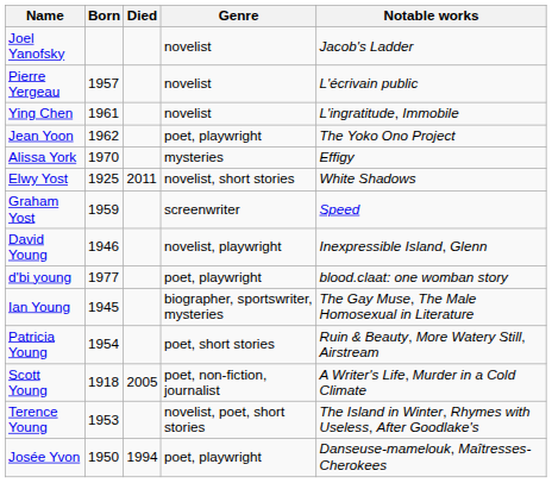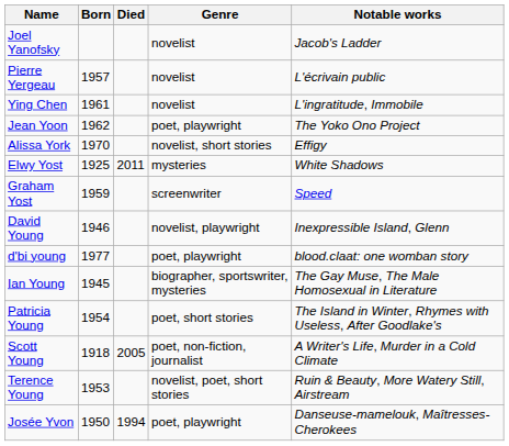 <table class="wikitable sortable" style="text-align:left; line-height:18px; width:100%;">
 <tr>
 <th scope="col" style="width:15%;">Name</th>
 <th scope="col" style="width:5%;">Born</th>
 <th scope="col" style="width:5%;">Died</th>
 <th scope="col" style="width:30%;">Genre</th>
 <th scope="col" style="width:45%;">Notable works</th>
 </tr>
 <tr>
 <td scope="row"><a href='#'>Joel Yanofsky</a></td>
 <td></td>
 <td></td>
 <td>novelist</td>
 <td><em>Jacob's Ladder</em></td>
 </tr>
 <tr>
 <td scope="row"><a href='#'>Pierre Yergeau</a></td>
 <td>1957</td>
 <td></td>
 <td>novelist</td>
 <td><em>L'écrivain public</em></td>
 </tr>
 <tr>
 <td scope="row"><a href='#'>Ying Chen</a></td>
 <td>1961</td>
 <td></td>
 <td>novelist</td>
 <td><em>L'ingratitude</em>, <em>Immobile</em></td>
 </tr>
 <tr>
 <td scope="row"><a href='#'>Jean Yoon</a></td>
 <td>1962</td>
 <td></td>
 <td>poet, playwright</td>
 <td><em>The Yoko Ono Project</em></td>
 </tr>
 <tr>
 <td scope="row"><a href='#'>Alissa York</a></td>
 <td>1970</td>
 <td></td>
-<td>mysteries</td>
+<td>novelist, short stories</td>
 <td><em>Effigy</em></td>
 </tr>
 <tr>
 <td scope="row"><a href='#'>Elwy Yost</a></td>
 <td>1925</td>
 <td>2011</td>
-<td>novelist, short stories</td>
+<td>mysteries</td>
 <td><em>White Shadows</em></td>
 </tr>
 <tr>
 <td scope="row"><a href='#'>Graham Yost</a></td>
 <td>1959</td>
 <td></td>
 <td>screenwriter</td>
 <td><em><a href='#'>Speed</a></em></td>
 </tr>
 <tr>
 <td scope="row"><a href='#'>David Young</a></td>
 <td>1946</td>
 <td></td>
 <td>novelist, playwright</td>
 <td><em>Inexpressible Island</em>, <em>Glenn</em></td>
 </tr>
 <tr>
 <td scope="row"><a href='#'>d'bi young</a></td>
 <td>1977</td>
 <td></td>
 <td>poet, playwright</td>
 <td><em>blood.claat: one womban story</em></td>
 </tr>
 <tr>
 <td scope="row"><a href='#'>Ian Young</a></td>
 <td>1945</td>
 <td></td>
 <td>biographer, sportswriter, mysteries</td>
 <td><em>The Gay Muse</em>, <em>The Male Homosexual in Literature</em></td>
 </tr>
 <tr>
 <td scope="row"><a href='#'>Patricia Young</a></td>
 <td>1954</td>
 <td></td>
 <td>poet, short stories</td>
-<td><em>Ruin & Beauty</em>, <em>More Watery Still</em>, <em>Airstream</em></td>
+<td><em>The Island in Winter</em>, <em>Rhymes with Useless</em>, <em>After Goodlake's</em></td>
 </tr>
 <tr>
 <td scope="row"><a href='#'>Scott Young</a></td>
 <td>1918</td>
 <td>2005</td>
 <td>poet, non-fiction, journalist</td>
 <td><em>A Writer's Life</em>, <em>Murder in a Cold Climate</em></td>
 </tr>
 <tr>
 <td scope="row"><a href='#'>Terence Young</a></td>
 <td>1953</td>
 <td></td>
 <td>novelist, poet, short stories</td>
-<td><em>The Island in Winter</em>, <em>Rhymes with Useless</em>, <em>After Goodlake's</em></td>
+<td><em>Ruin & Beauty</em>, <em>More Watery Still</em>, <em>Airstream</em></td>
 </tr>
 <tr>
 <td scope="row"><a href='#'>Josée Yvon</a></td>
 <td>1950</td>
 <td>1994</td>
 <td>poet, playwright</td>
 <td><em>Danseuse-mamelouk</em>, <em>Maîtresses-Cherokees</em></td>
 </tr>
 </table>
